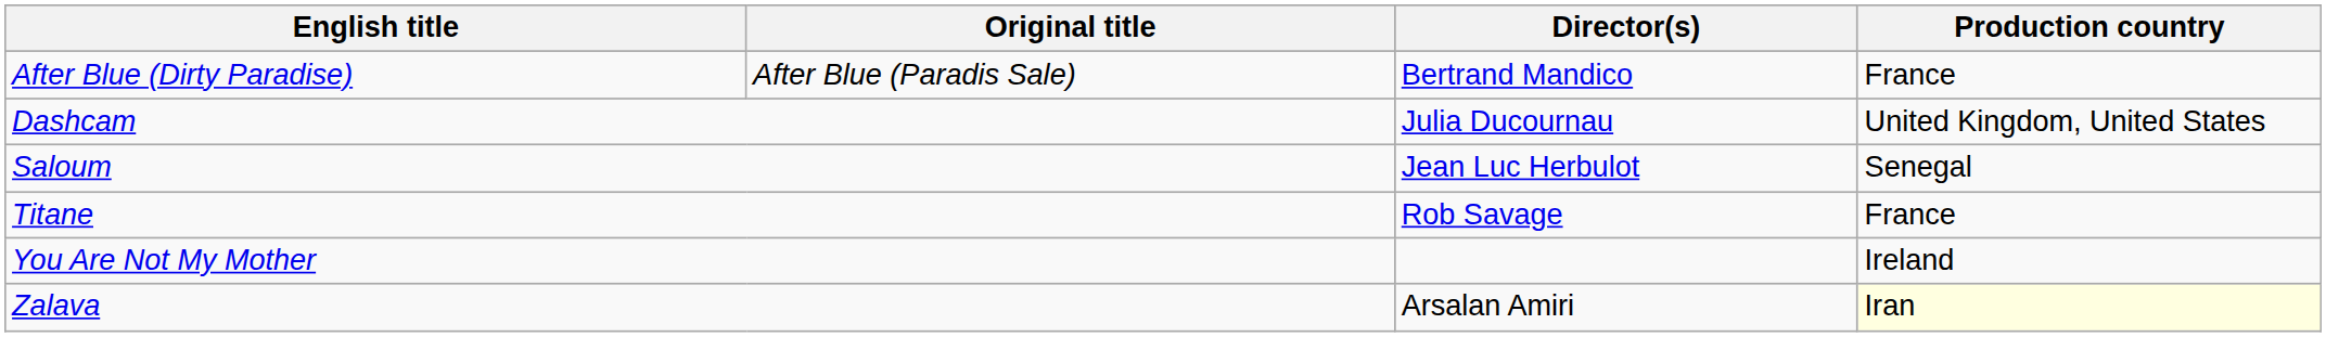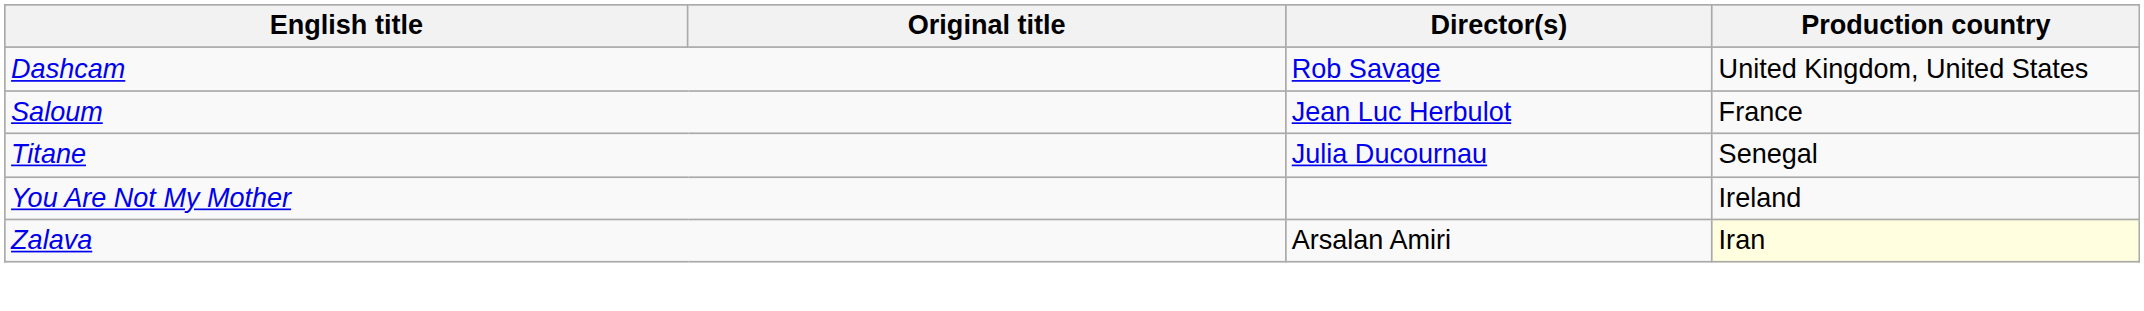 <table class="sortable wikitable" width="100%" cellpadding="5">
 <tr>
 <th scope="col" width="32%">English title</th>
 <th scope="col" width="28%">Original title</th>
 <th scope="col" width="20%">Director(s)</th>
 <th scope="col" width="20%">Production country</th>
 </tr>
 <tr>
-<td><em><a href='#'>After Blue (Dirty Paradise)</a></em></td>
-<td><em>After Blue (Paradis Sale)</em></td>
-<td><a href='#'>Bertrand Mandico</a></td>
-<td>France</td>
-</tr>
-<tr>
 <td colspan=2><em><a href='#'>Dashcam</a></em></td>
-<td><a href='#'>Julia Ducournau</a></td>
+<td><a href='#'>Rob Savage</a></td>
 <td>United Kingdom, United States</td>
 </tr>
 <tr>
 <td colspan=2><em><a href='#'>Saloum</a></em></td>
 <td><a href='#'>Jean Luc Herbulot</a></td>
-<td>Senegal</td>
+<td>France</td>
 </tr>
 <tr>
 <td colspan=2><em><a href='#'>Titane</a></em></td>
-<td><a href='#'>Rob Savage</a></td>
-<td>France</td>
+<td><a href='#'>Julia Ducournau</a></td>
+<td>Senegal</td>
 </tr>
 <tr>
 <td colspan=2><em><a href='#'>You Are Not My Mother</a></em></td>
 <td></td>
 <td>Ireland</td>
 </tr>
 <tr>
 <td colspan=2><em><a href='#'>Zalava</a></em></td>
 <td>Arsalan Amiri</td>
 <td style="background: lightyellow;">Iran</td>
 </tr>
 </table>
